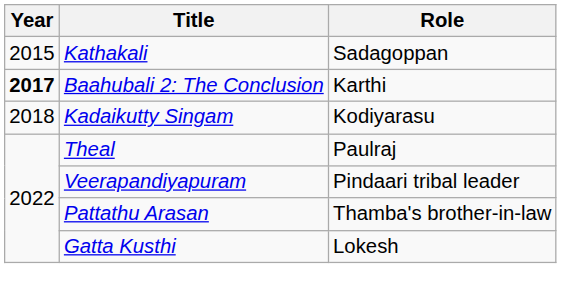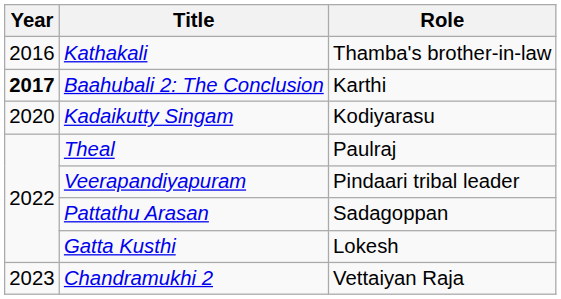 <table class="wikitable sortable">
 <tr>
 <th>Year</th>
 <th>Title</th>
 <th>Role</th>
 </tr>
 <tr>
-<td>2015</td>
+<td>2016</td>
 <td><em><a href='#'>Kathakali</a></em></td>
-<td>Sadagoppan</td>
+<td>Thamba's brother-in-law</td>
 </tr>
 <tr>
 <td><strong>2017</strong></td>
 <td><em><a href='#'>Baahubali 2: The Conclusion</a></em></td>
 <td>Karthi</td>
 </tr>
 <tr>
-<td>2018</td>
+<td>2020</td>
 <td><em><a href='#'>Kadaikutty Singam</a></em></td>
 <td>Kodiyarasu</td>
 </tr>
 <tr>
 <td rowspan="4">2022</td>
 <td><em><a href='#'>Theal</a></em></td>
 <td>Paulraj</td>
 </tr>
 <tr>
 <td><em><a href='#'>Veerapandiyapuram</a></em></td>
 <td>Pindaari tribal leader</td>
 </tr>
 <tr>
 <td><em><a href='#'>Pattathu Arasan</a></em></td>
-<td>Thamba's brother-in-law</td>
+<td>Sadagoppan</td>
 </tr>
 <tr>
 <td><em><a href='#'>Gatta Kusthi</a></em></td>
 <td>Lokesh</td>
 </tr>
+<tr>
+<td>2023</td>
+<td><em><a href='#'>Chandramukhi 2</a></em></td>
+<td>Vettaiyan Raja</td>
+</tr>
 </table>
